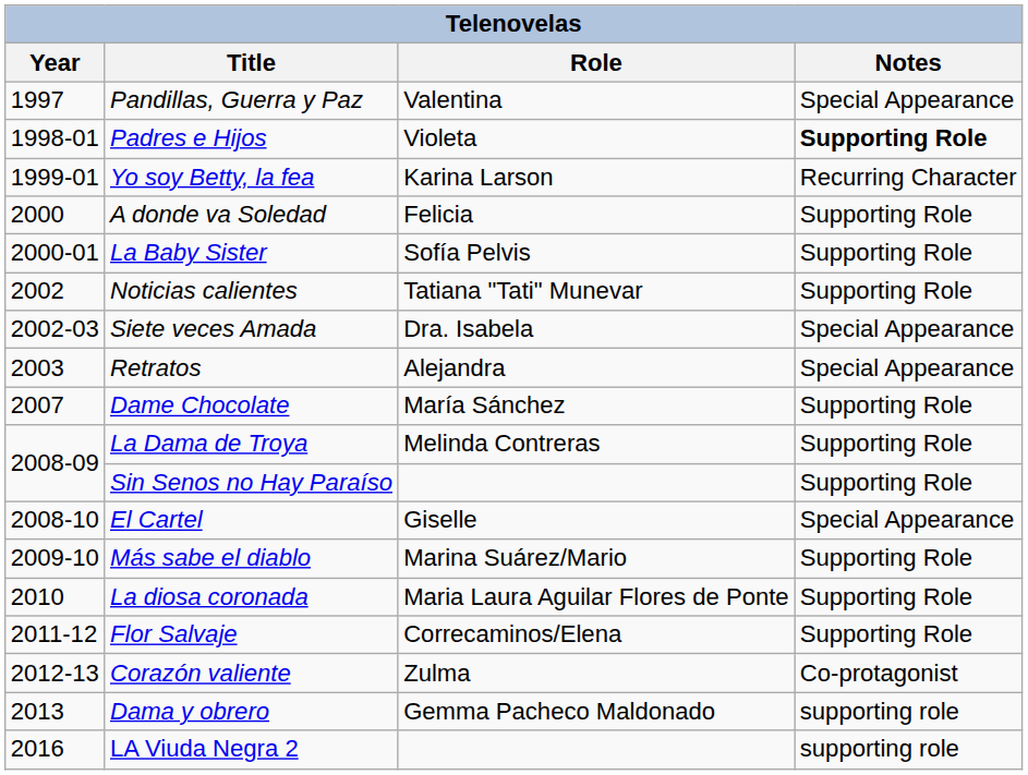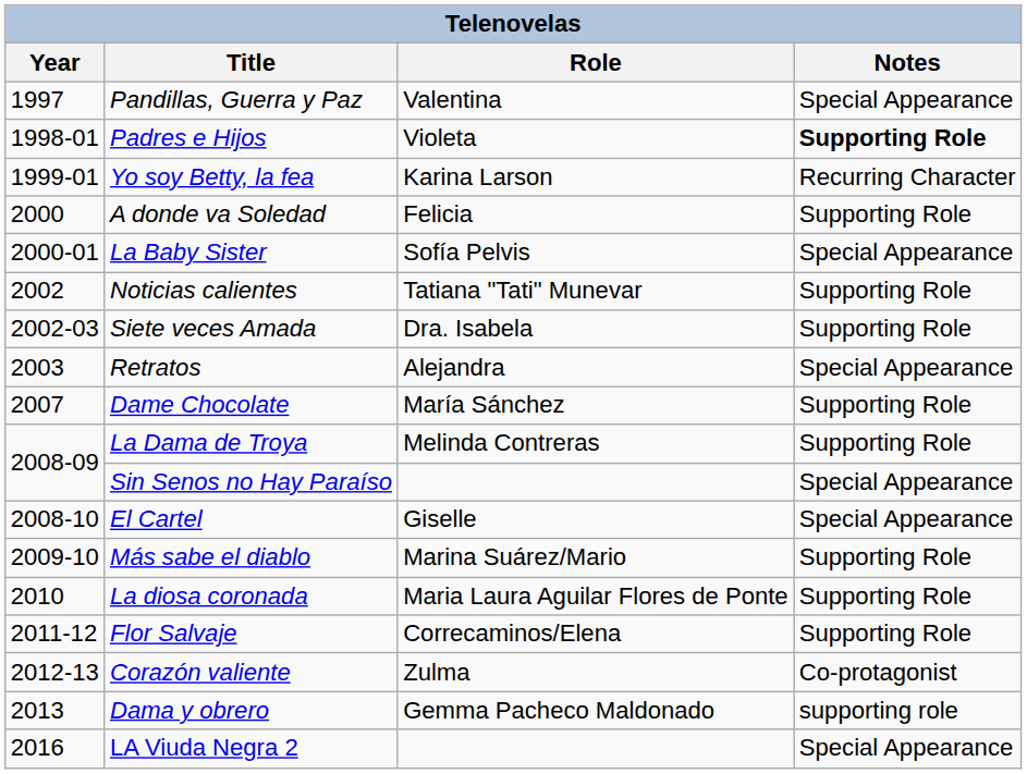 <table class="wikitable">
 <tr>
 <th colspan="5" style="background:LightSteelBlue;">Telenovelas</th>
 </tr>
 <tr>
 <th>Year</th>
 <th>Title</th>
 <th>Role</th>
 <th>Notes</th>
 </tr>
 <tr>
 <td>1997</td>
 <td><em>Pandillas, Guerra y Paz</em></td>
 <td>Valentina</td>
 <td>Special Appearance</td>
 </tr>
 <tr>
 <td>1998-01</td>
 <td><em><a href='#'>Padres e Hijos</a></em></td>
 <td>Violeta</td>
 <td><strong>Supporting Role</strong></td>
 </tr>
 <tr>
 <td>1999-01</td>
 <td><em><a href='#'>Yo soy Betty, la fea</a></em></td>
 <td>Karina Larson</td>
 <td>Recurring Character</td>
 </tr>
 <tr>
 <td>2000</td>
 <td><em>A donde va Soledad</em></td>
 <td>Felicia</td>
 <td>Supporting Role</td>
 </tr>
 <tr>
 <td>2000-01</td>
 <td><em><a href='#'>La Baby Sister</a></em></td>
 <td>Sofía Pelvis</td>
-<td>Supporting Role</td>
+<td>Special Appearance</td>
 </tr>
 <tr>
 <td>2002</td>
 <td><em>Noticias calientes</em></td>
 <td>Tatiana "Tati" Munevar</td>
 <td>Supporting Role</td>
 </tr>
 <tr>
 <td>2002-03</td>
 <td><em>Siete veces Amada</em></td>
 <td>Dra. Isabela</td>
-<td>Special Appearance</td>
+<td>Supporting Role</td>
 </tr>
 <tr>
 <td>2003</td>
 <td><em>Retratos</em></td>
 <td>Alejandra</td>
 <td>Special Appearance</td>
 </tr>
 <tr>
 <td>2007</td>
 <td><em><a href='#'>Dame Chocolate</a></em></td>
 <td>María Sánchez</td>
 <td>Supporting Role</td>
 </tr>
 <tr>
 <td rowspan=2>2008-09</td>
 <td><em><a href='#'>La Dama de Troya</a></em></td>
 <td>Melinda Contreras</td>
 <td>Supporting Role</td>
 </tr>
 <tr>
 <td><em><a href='#'>Sin Senos no Hay Paraíso</a></em></td>
 <td></td>
-<td>Supporting Role</td>
+<td>Special Appearance</td>
 </tr>
 <tr>
 <td>2008-10</td>
 <td><em><a href='#'>El Cartel</a></em></td>
 <td>Giselle</td>
 <td>Special Appearance</td>
 </tr>
 <tr>
 <td>2009-10</td>
 <td><em><a href='#'>Más sabe el diablo</a></em></td>
 <td>Marina Suárez/Mario</td>
 <td>Supporting Role</td>
 </tr>
 <tr>
 <td>2010</td>
 <td><em><a href='#'>La diosa coronada</a></em></td>
 <td>Maria Laura Aguilar Flores de Ponte</td>
 <td>Supporting Role</td>
 </tr>
 <tr>
 <td>2011-12</td>
 <td><em><a href='#'>Flor Salvaje</a></em></td>
 <td>Correcaminos/Elena</td>
 <td>Supporting Role</td>
 </tr>
 <tr>
 <td>2012-13</td>
 <td><em><a href='#'>Corazón valiente</a></em></td>
 <td>Zulma</td>
 <td>Co-protagonist</td>
 </tr>
 <tr>
 <td>2013</td>
 <td><em><a href='#'>Dama y obrero</a></em></td>
 <td>Gemma Pacheco Maldonado</td>
 <td>supporting role</td>
 </tr>
 <tr>
 <td>2016</td>
 <td><a href='#'>LA Viuda Negra 2</a></td>
 <td></td>
-<td>supporting role</td>
+<td>Special Appearance</td>
 </tr>
 </table>
